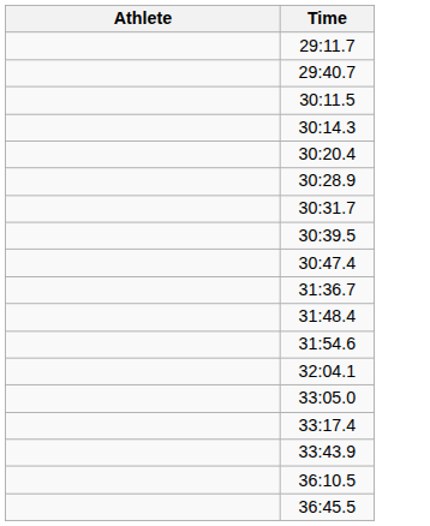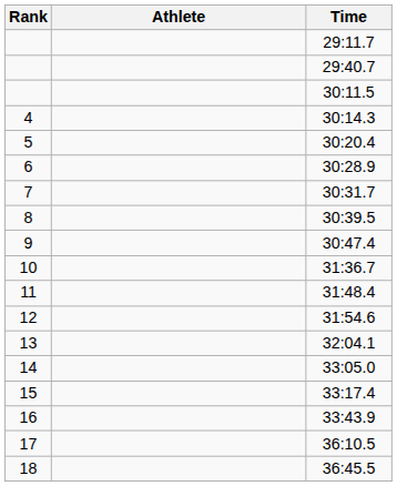 <table class=wikitable style="text-align:center">
 <tr>
+<th width=40>Rank</th>
 <th width=250>Athlete</th>
 <th width=80>Time</th>
 </tr>
 <tr>
+<td></td>
 <td align=left></td>
 <td>29:11.7</td>
 </tr>
 <tr>
+<td></td>
 <td align=left></td>
 <td>29:40.7</td>
 </tr>
 <tr>
+<td></td>
 <td align=left></td>
 <td>30:11.5</td>
 </tr>
 <tr>
+<td>4</td>
 <td align=left></td>
 <td>30:14.3</td>
 </tr>
 <tr>
+<td>5</td>
 <td align=left></td>
 <td>30:20.4</td>
 </tr>
 <tr>
+<td>6</td>
 <td align=left></td>
 <td>30:28.9</td>
 </tr>
 <tr>
+<td>7</td>
 <td align=left></td>
 <td>30:31.7</td>
 </tr>
 <tr>
+<td>8</td>
 <td align=left></td>
 <td>30:39.5</td>
 </tr>
 <tr>
+<td>9</td>
 <td align=left></td>
 <td>30:47.4</td>
 </tr>
 <tr>
+<td>10</td>
 <td align=left></td>
 <td>31:36.7</td>
 </tr>
 <tr>
+<td>11</td>
 <td align=left></td>
 <td>31:48.4</td>
 </tr>
 <tr>
+<td>12</td>
 <td align=left></td>
 <td>31:54.6</td>
 </tr>
 <tr>
+<td>13</td>
 <td align=left></td>
 <td>32:04.1</td>
 </tr>
 <tr>
+<td>14</td>
 <td align=left></td>
 <td>33:05.0</td>
 </tr>
 <tr>
+<td>15</td>
 <td align=left></td>
 <td>33:17.4</td>
 </tr>
 <tr>
+<td>16</td>
 <td align=left></td>
 <td>33:43.9</td>
 </tr>
 <tr>
+<td>17</td>
 <td align=left></td>
 <td>36:10.5</td>
 </tr>
 <tr>
+<td>18</td>
 <td align=left></td>
 <td>36:45.5</td>
 </tr>
 </table>
